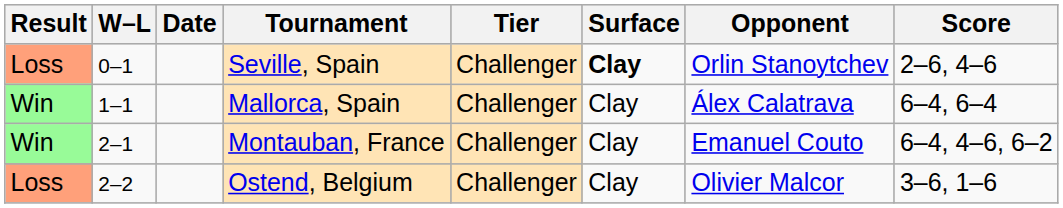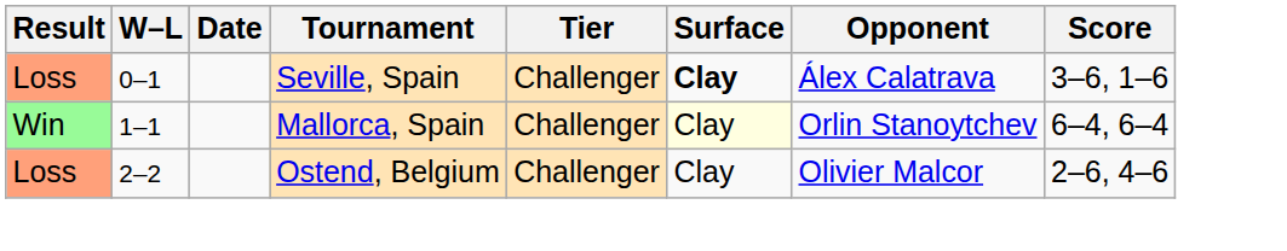 <table class="sortable wikitable">
 <tr>
 <th>Result</th>
 <th class="unsortable">W–L</th>
 <th>Date</th>
 <th>Tournament</th>
 <th>Tier</th>
 <th>Surface</th>
 <th>Opponent</th>
 <th class="unsortable">Score</th>
 </tr>
 <tr>
 <td bgcolor=FFA07A>Loss</td>
 <td><small>0–1</small></td>
 <td></td>
 <td style="background:moccasin;"><a href='#'>Seville</a>, Spain</td>
 <td style="background:moccasin;">Challenger</td>
 <td><strong>Clay</strong></td>
-<td> <a href='#'>Orlin Stanoytchev</a></td>
-<td>2–6, 4–6</td>
+<td> <a href='#'>Álex Calatrava</a></td>
+<td>3–6, 1–6</td>
 </tr>
 <tr>
 <td bgcolor=98FB98>Win</td>
 <td><small>1–1</small></td>
 <td></td>
 <td style="background:moccasin;"><a href='#'>Mallorca</a>, Spain</td>
 <td style="background:moccasin;">Challenger</td>
-<td>Clay</td>
-<td> <a href='#'>Álex Calatrava</a></td>
+<td style="background: lightyellow;">Clay</td>
+<td> <a href='#'>Orlin Stanoytchev</a></td>
 <td>6–4, 6–4</td>
-</tr>
-<tr>
-<td bgcolor=98FB98>Win</td>
-<td><small>2–1</small></td>
-<td></td>
-<td style="background:moccasin;"><a href='#'>Montauban</a>, France</td>
-<td style="background:moccasin;">Challenger</td>
-<td>Clay</td>
-<td> <a href='#'>Emanuel Couto</a></td>
-<td>6–4, 4–6, 6–2</td>
 </tr>
 <tr>
 <td bgcolor=FFA07A>Loss</td>
 <td><small>2–2</small></td>
 <td></td>
 <td style="background:moccasin;"><a href='#'>Ostend</a>, Belgium</td>
 <td style="background:moccasin;">Challenger</td>
 <td>Clay</td>
 <td> <a href='#'>Olivier Malcor</a></td>
-<td>3–6, 1–6</td>
+<td>2–6, 4–6</td>
 </tr>
 </table>
